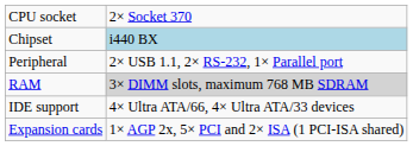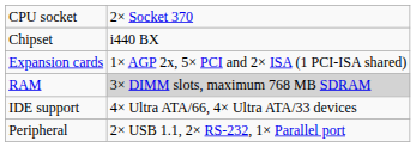 <table class="wikitable">
 <tr>
 <td>CPU socket</td>
 <td>2× <a href='#'>Socket 370</a></td>
 </tr>
 <tr>
 <td>Chipset</td>
-<td style="background: lightblue;">i440 BX</td>
+<td>i440 BX</td>
 </tr>
 <tr>
-<td>Peripheral</td>
-<td>2× USB 1.1, 2× <a href='#'>RS-232</a>, 1× <a href='#'>Parallel port</a></td>
+<td><a href='#'>Expansion cards</a></td>
+<td>1× <a href='#'>AGP</a> 2x, 5× <a href='#'>PCI</a> and 2× <a href='#'>ISA</a> (1 PCI-ISA shared)</td>
 </tr>
 <tr>
 <td><a href='#'>RAM</a></td>
 <td style="background: lightgrey;">3× <a href='#'>DIMM</a> slots, maximum 768 MB <a href='#'>SDRAM</a></td>
 </tr>
 <tr>
 <td>IDE support</td>
 <td>4× Ultra ATA/66, 4× Ultra ATA/33 devices</td>
 </tr>
 <tr>
-<td><a href='#'>Expansion cards</a></td>
-<td>1× <a href='#'>AGP</a> 2x, 5× <a href='#'>PCI</a> and 2× <a href='#'>ISA</a> (1 PCI-ISA shared)</td>
+<td>Peripheral</td>
+<td>2× USB 1.1, 2× <a href='#'>RS-232</a>, 1× <a href='#'>Parallel port</a></td>
 </tr>
 </table>
